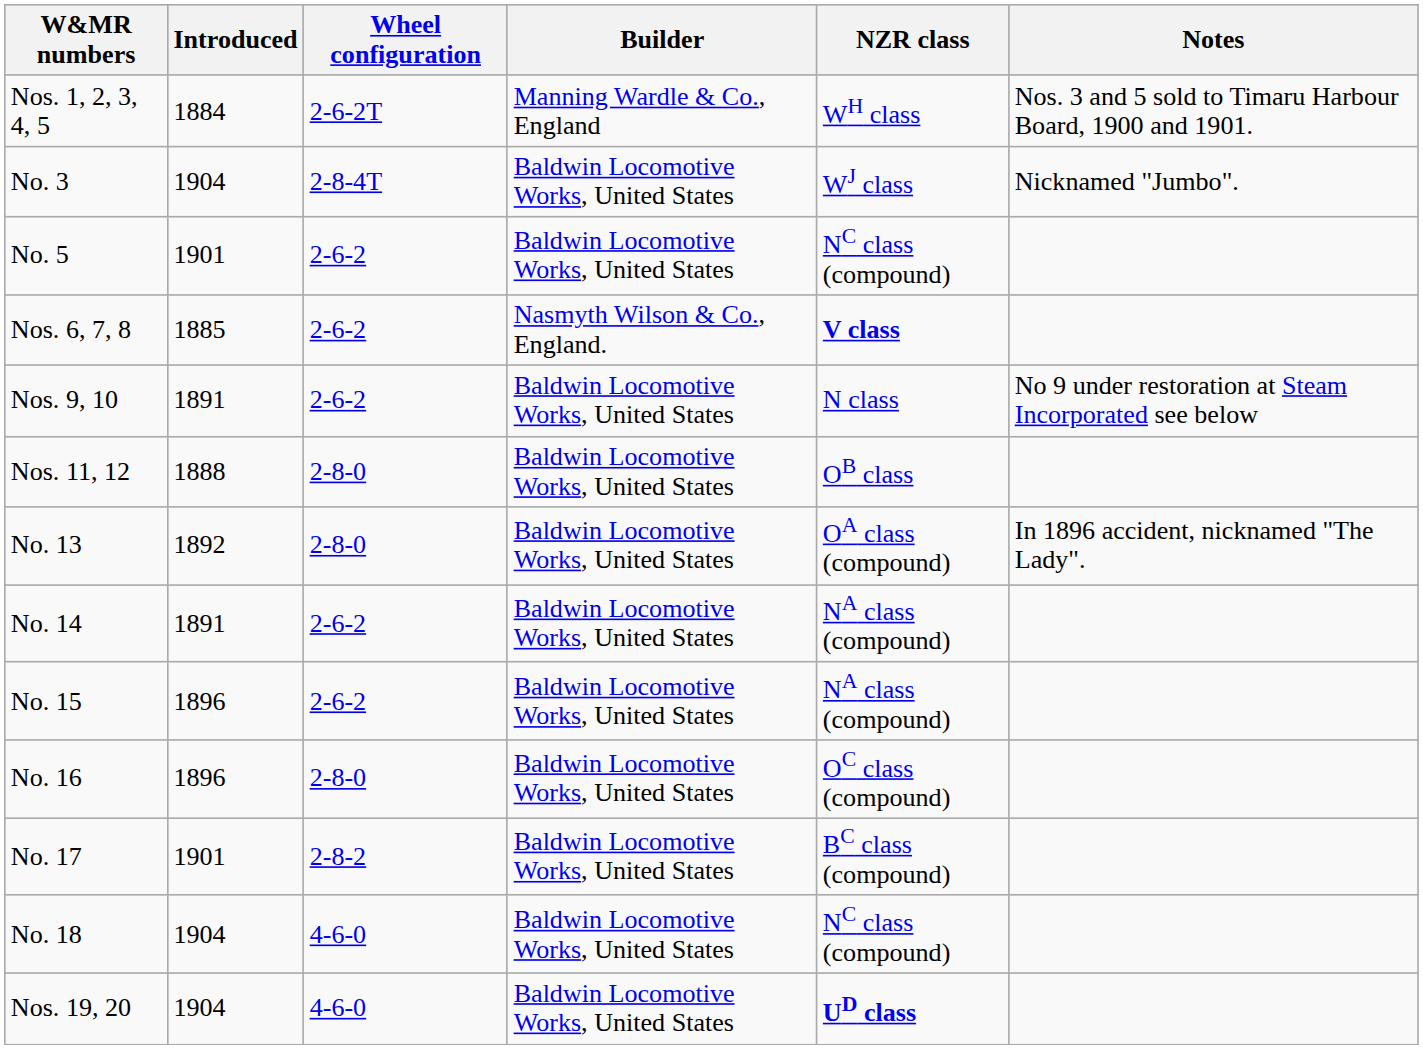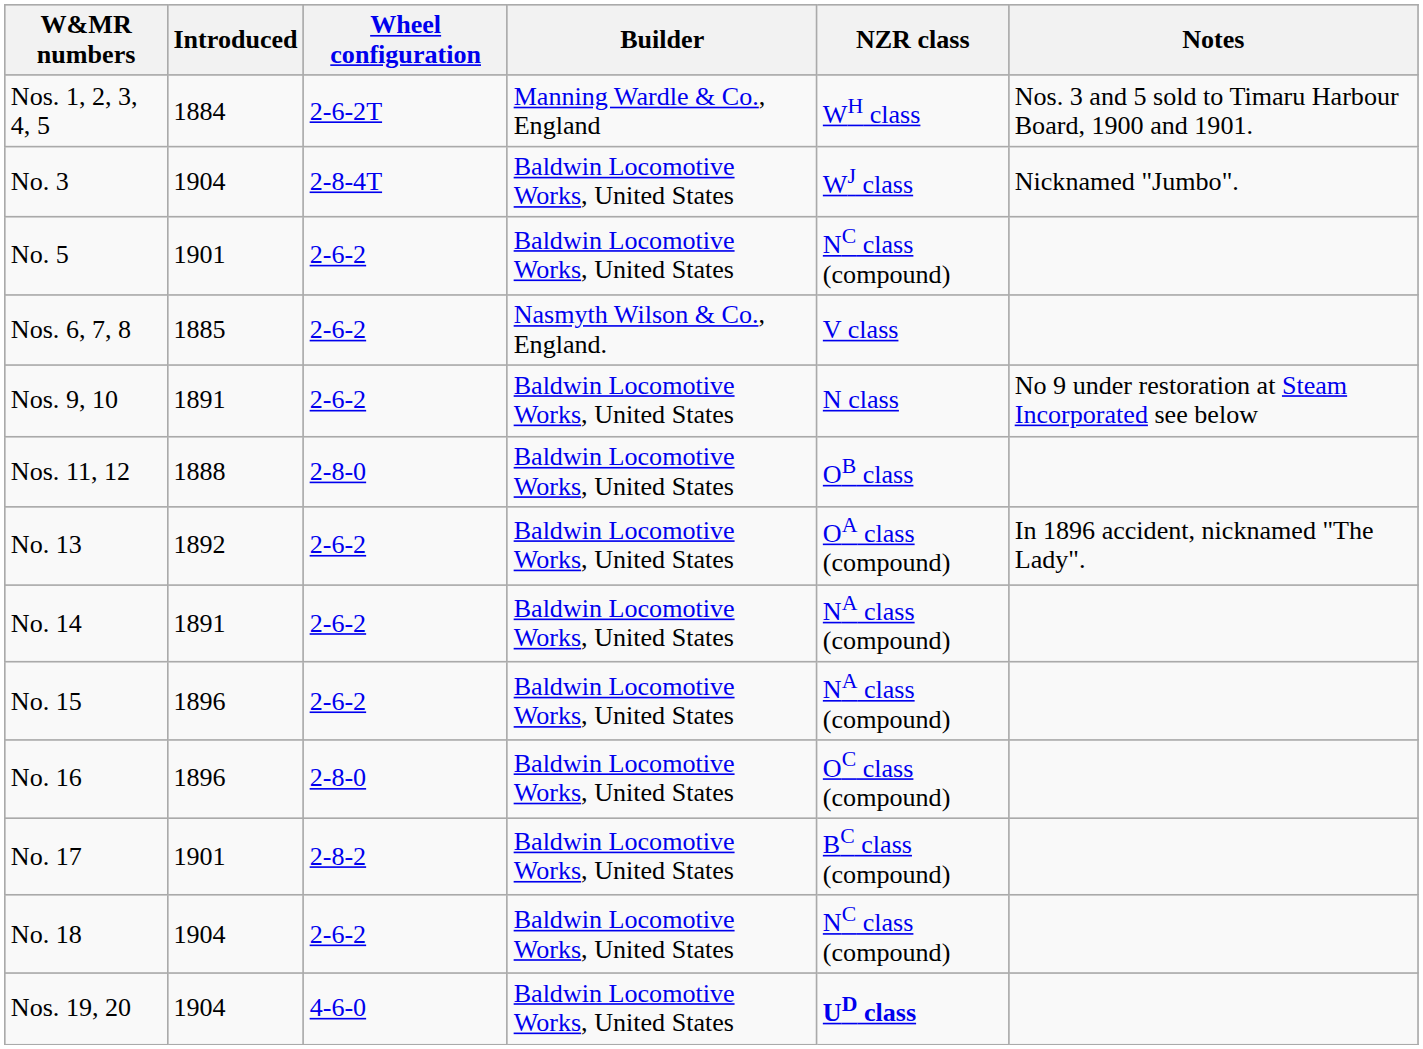 <table class="sortable wikitable" border="1">
 <tr>
 <th>W&MR numbers</th>
 <th>Introduced</th>
 <th><a href='#'>Wheel configuration</a></th>
 <th>Builder</th>
 <th>NZR class</th>
 <th>Notes</th>
 </tr>
 <tr>
 <td>Nos. 1, 2, 3, 4, 5</td>
 <td>1884</td>
 <td><a href='#'>2-6-2T</a></td>
 <td><a href='#'>Manning Wardle & Co.</a>, England</td>
 <td><a href='#'>W<sup>H</sup> class</a></td>
 <td>Nos. 3 and 5 sold to Timaru Harbour Board, 1900 and 1901.</td>
 </tr>
 <tr>
 <td>No. 3</td>
 <td>1904</td>
 <td><a href='#'>2-8-4T</a></td>
 <td><a href='#'>Baldwin Locomotive Works</a>, United States</td>
 <td><a href='#'>W<sup>J</sup> class</a></td>
 <td>Nicknamed "Jumbo".</td>
 </tr>
 <tr>
 <td>No. 5</td>
 <td>1901</td>
 <td><a href='#'>2-6-2</a></td>
 <td><a href='#'>Baldwin Locomotive Works</a>, United States</td>
 <td><a href='#'>N<sup>C</sup> class</a> (compound)</td>
 <td></td>
 </tr>
 <tr>
 <td>Nos. 6, 7, 8</td>
 <td>1885</td>
 <td><a href='#'>2-6-2</a></td>
 <td><a href='#'>Nasmyth Wilson & Co.</a>, England.</td>
-<td><strong><a href='#'>V class</a></strong></td>
+<td><a href='#'>V class</a></td>
 <td></td>
 </tr>
 <tr>
 <td>Nos. 9, 10</td>
 <td>1891</td>
 <td><a href='#'>2-6-2</a></td>
 <td><a href='#'>Baldwin Locomotive Works</a>, United States</td>
 <td><a href='#'>N class</a></td>
 <td>No 9 under restoration at <a href='#'>Steam Incorporated</a> see below</td>
 </tr>
 <tr>
 <td>Nos. 11, 12</td>
 <td>1888</td>
 <td><a href='#'>2-8-0</a></td>
 <td><a href='#'>Baldwin Locomotive Works</a>, United States</td>
 <td><a href='#'>O<sup>B</sup> class</a></td>
 <td></td>
 </tr>
 <tr>
 <td>No. 13</td>
 <td>1892</td>
-<td><a href='#'>2-8-0</a></td>
+<td><a href='#'>2-6-2</a></td>
 <td><a href='#'>Baldwin Locomotive Works</a>, United States</td>
 <td><a href='#'>O<sup>A</sup> class</a> (compound)</td>
 <td>In 1896 accident, nicknamed "The Lady".</td>
 </tr>
 <tr>
 <td>No. 14</td>
 <td>1891</td>
 <td><a href='#'>2-6-2</a></td>
 <td><a href='#'>Baldwin Locomotive Works</a>, United States</td>
 <td><a href='#'>N<sup>A</sup> class</a> (compound)</td>
 <td></td>
 </tr>
 <tr>
 <td>No. 15</td>
 <td>1896</td>
 <td><a href='#'>2-6-2</a></td>
 <td><a href='#'>Baldwin Locomotive Works</a>, United States</td>
 <td><a href='#'>N<sup>A</sup> class</a> (compound)</td>
 <td></td>
 </tr>
 <tr>
 <td>No. 16</td>
 <td>1896</td>
 <td><a href='#'>2-8-0</a></td>
 <td><a href='#'>Baldwin Locomotive Works</a>, United States</td>
 <td><a href='#'>O<sup>C</sup> class</a> (compound)</td>
 <td></td>
 </tr>
 <tr>
 <td>No. 17</td>
 <td>1901</td>
 <td><a href='#'>2-8-2</a></td>
 <td><a href='#'>Baldwin Locomotive Works</a>, United States</td>
 <td><a href='#'>B<sup>C</sup> class</a> (compound)</td>
 <td></td>
 </tr>
 <tr>
 <td>No. 18</td>
 <td>1904</td>
-<td><a href='#'>4-6-0</a></td>
+<td><a href='#'>2-6-2</a></td>
 <td><a href='#'>Baldwin Locomotive Works</a>, United States</td>
 <td><a href='#'>N<sup>C</sup> class</a> (compound)</td>
 <td></td>
 </tr>
 <tr>
 <td>Nos. 19, 20</td>
 <td>1904</td>
 <td><a href='#'>4-6-0</a></td>
 <td><a href='#'>Baldwin Locomotive Works</a>, United States</td>
 <td><strong><a href='#'>U<sup>D</sup> class</a></strong></td>
 <td></td>
 </tr>
 </table>
